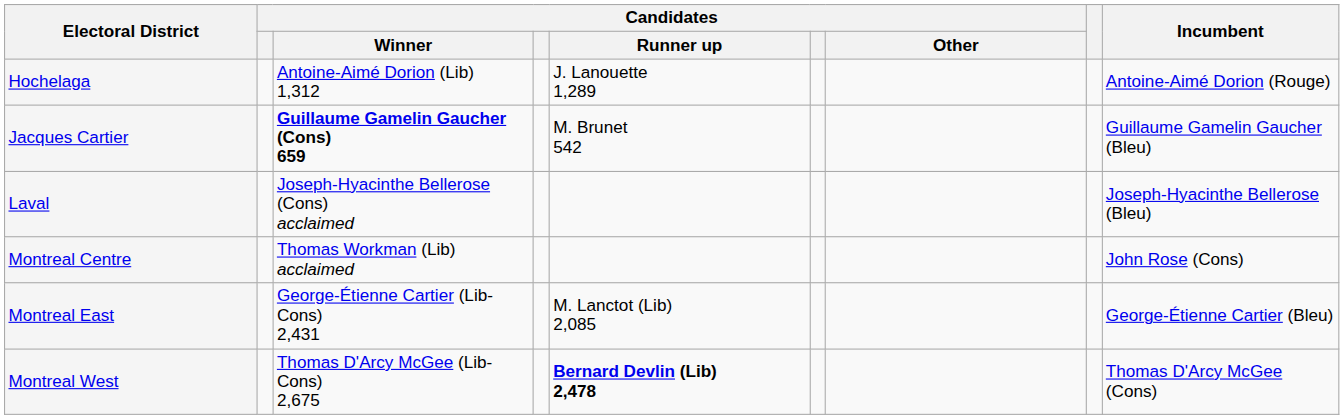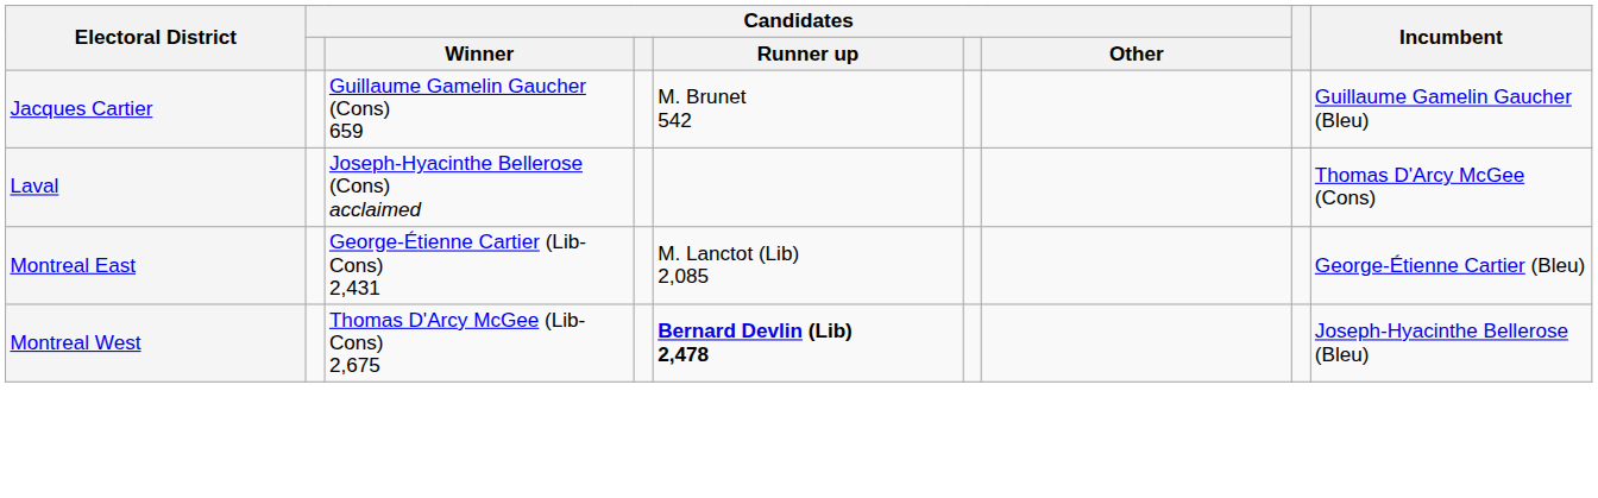 <table class="wikitable">
 <tr>
 <th width=16% rowspan=2>Electoral District</th>
 <th colspan=6>Candidates</th>
 <th width=1% rowspan=2> </th>
 <th width=15% rowspan=2>Incumbent</th>
 </tr>
 <tr>
 <th width=1%> </th>
 <th width=16.5%>Winner</th>
 <th width=1%> </th>
 <th width=16.5%>Runner up</th>
 <th width=1%> </th>
 <th width=16.5%>Other</th>
 </tr>
 <tr>
-<td style="background:whitesmoke;"><a href='#'>Hochelaga</a></td>
-<td></td>
-<td><a href='#'>Antoine-Aimé Dorion</a> (Lib)<br> 1,312</td>
-<td></td>
-<td>J. Lanouette<br> 1,289</td>
-<td></td>
-<td></td>
-<td></td>
-<td><a href='#'>Antoine-Aimé Dorion</a> (Rouge)</td>
-</tr>
-<tr>
 <td style="background:whitesmoke;"><a href='#'>Jacques Cartier</a></td>
 <td></td>
-<td><strong><a href='#'>Guillaume Gamelin Gaucher</a> (Cons)<br> 659</strong></td>
+<td><a href='#'>Guillaume Gamelin Gaucher</a> (Cons)<br> 659</td>
 <td></td>
 <td>M. Brunet<br> 542</td>
 <td></td>
 <td></td>
 <td></td>
 <td><a href='#'>Guillaume Gamelin Gaucher</a> (Bleu)</td>
 </tr>
 <tr>
 <td style="background:whitesmoke;"><a href='#'>Laval</a></td>
 <td></td>
 <td><a href='#'>Joseph-Hyacinthe Bellerose</a> (Cons)<br> <em>acclaimed</em></td>
 <td></td>
 <td></td>
 <td></td>
 <td></td>
 <td></td>
-<td><a href='#'>Joseph-Hyacinthe Bellerose</a> (Bleu)</td>
-</tr>
-<tr>
-<td style="background:whitesmoke;"><a href='#'>Montreal Centre</a></td>
-<td></td>
-<td><a href='#'>Thomas Workman</a> (Lib)<br> <em>acclaimed</em></td>
-<td></td>
-<td></td>
-<td></td>
-<td></td>
-<td></td>
-<td><a href='#'>John Rose</a> (Cons)</td>
+<td><a href='#'>Thomas D'Arcy McGee</a>  (Cons)</td>
 </tr>
 <tr>
 <td style="background:whitesmoke;"><a href='#'>Montreal East</a></td>
 <td></td>
 <td><a href='#'>George-Étienne Cartier</a> (Lib-Cons)<br> 2,431</td>
 <td></td>
 <td>M. Lanctot (Lib) <br> 2,085</td>
 <td></td>
 <td></td>
 <td></td>
 <td><a href='#'>George-Étienne Cartier</a> (Bleu)</td>
 </tr>
 <tr>
 <td style="background:whitesmoke;"><a href='#'>Montreal West</a></td>
 <td></td>
 <td><a href='#'>Thomas D'Arcy McGee</a> (Lib-Cons)<br> 2,675</td>
 <td></td>
 <td><strong><a href='#'>Bernard Devlin</a> (Lib) <br> 2,478</strong></td>
 <td></td>
 <td></td>
 <td></td>
-<td><a href='#'>Thomas D'Arcy McGee</a>  (Cons)</td>
+<td><a href='#'>Joseph-Hyacinthe Bellerose</a> (Bleu)</td>
 </tr>
 </table>
